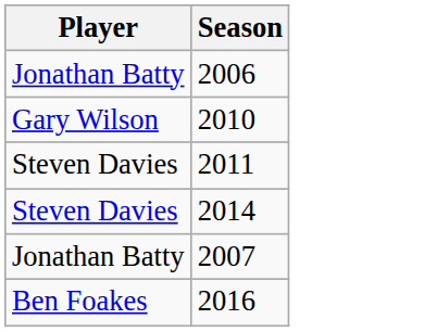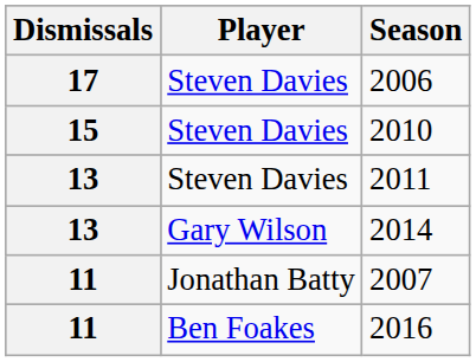 <table class="wikitable">
 <tr>
+<th>Dismissals</th>
 <th>Player</th>
 <th>Season</th>
 </tr>
 <tr>
-<td> <a href='#'>Jonathan Batty</a></td>
+<th>17</th>
+<td> <a href='#'>Steven Davies</a></td>
 <td>2006</td>
 </tr>
 <tr>
-<td> <a href='#'>Gary Wilson</a></td>
+<th>15</th>
+<td> <a href='#'>Steven Davies</a></td>
 <td>2010</td>
 </tr>
 <tr>
+<th>13</th>
 <td> Steven Davies</td>
 <td>2011</td>
 </tr>
 <tr>
-<td> <a href='#'>Steven Davies</a></td>
+<th>13</th>
+<td> <a href='#'>Gary Wilson</a></td>
 <td>2014</td>
 </tr>
 <tr>
+<th>11</th>
 <td> Jonathan Batty</td>
 <td>2007</td>
 </tr>
 <tr>
+<th>11</th>
 <td> <a href='#'>Ben Foakes</a></td>
 <td>2016</td>
 </tr>
 </table>
